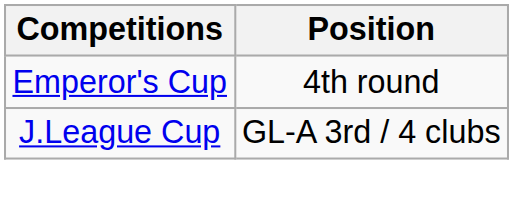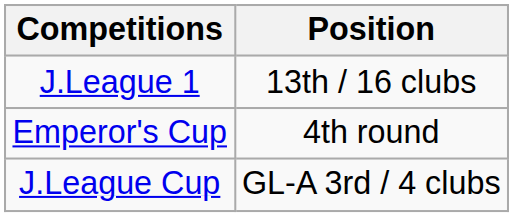 <table class="wikitable" style="text-align:center;">
 <tr>
 <th>Competitions</th>
 <th>Position</th>
+</tr>
+<tr>
+<td><a href='#'>J.League 1</a></td>
+<td>13th / 16 clubs</td>
 </tr>
 <tr>
 <td><a href='#'>Emperor's Cup</a></td>
 <td>4th round</td>
 </tr>
 <tr>
 <td><a href='#'>J.League Cup</a></td>
 <td>GL-A 3rd / 4 clubs</td>
 </tr>
 </table>
